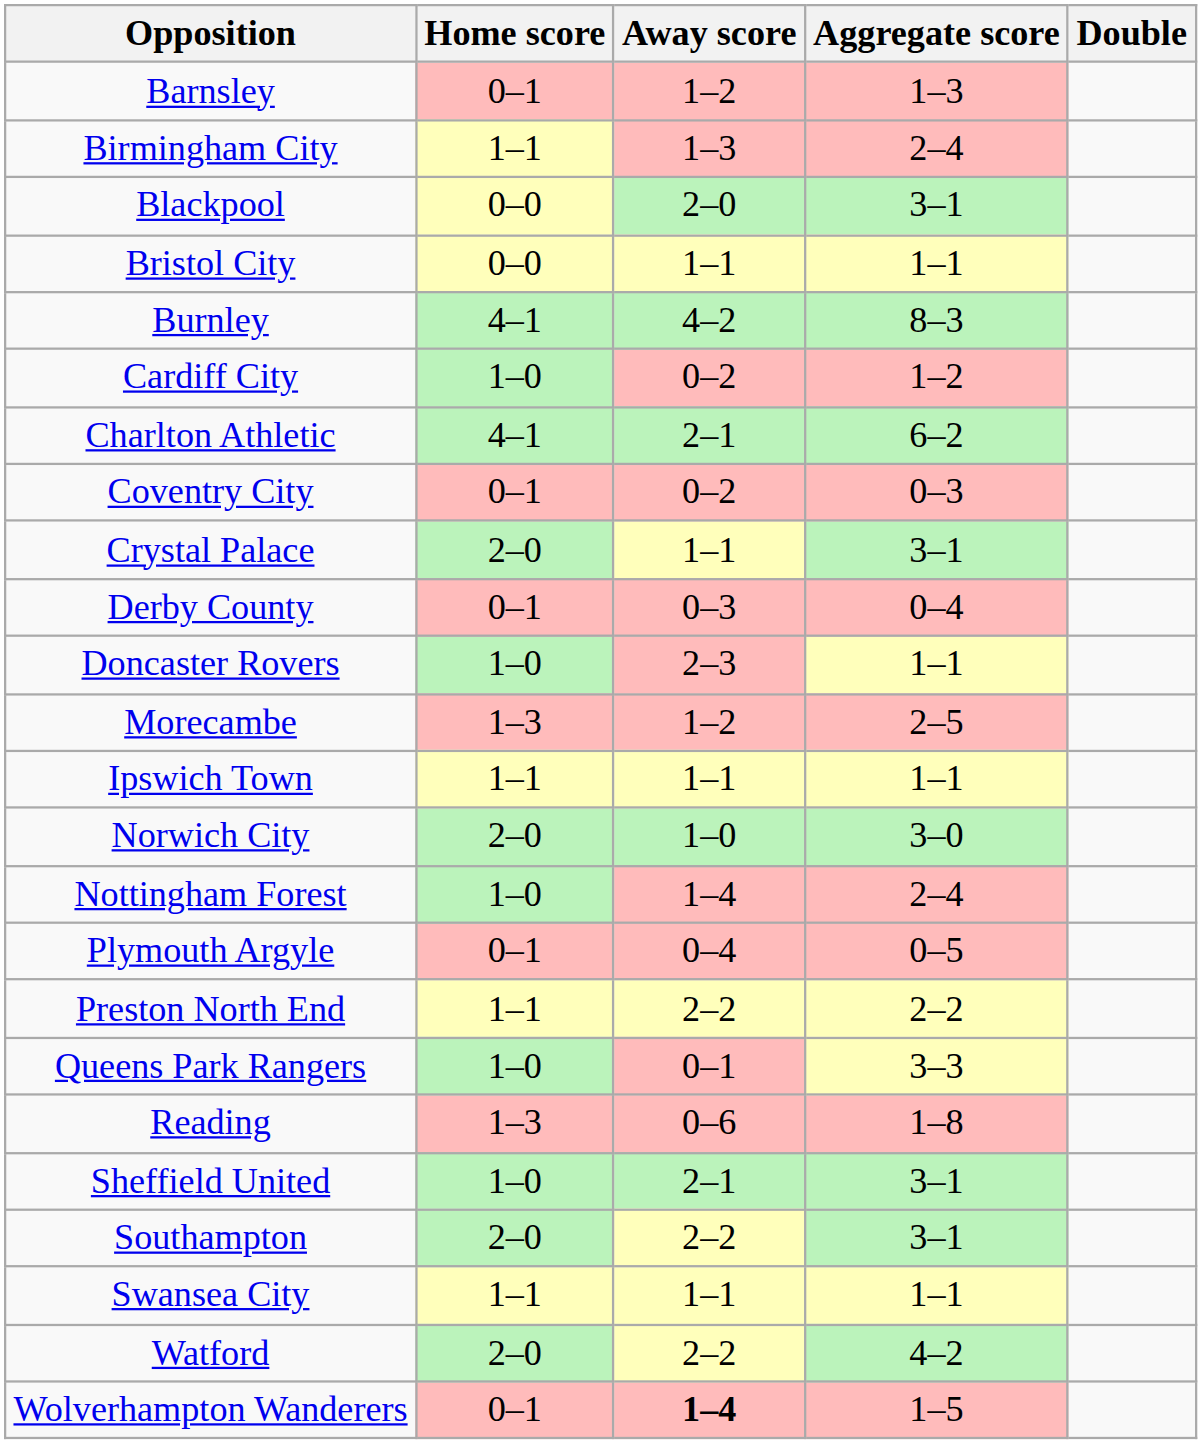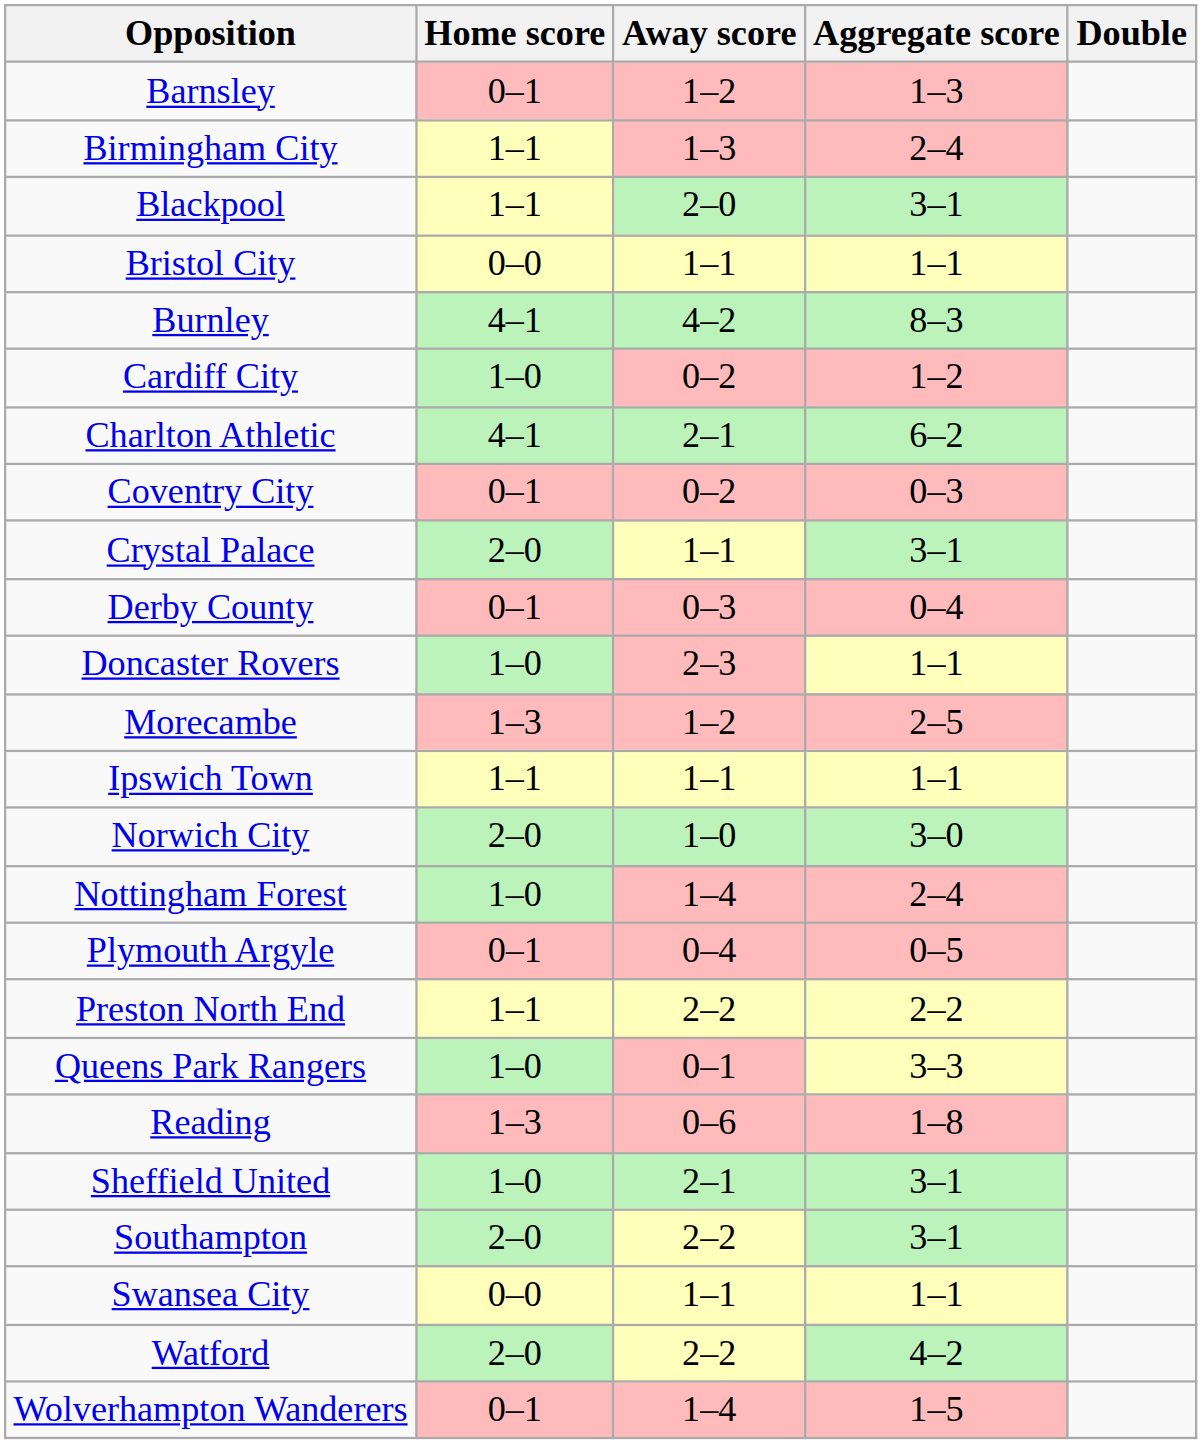 <table class="wikitable" style="text-align: center;">
 <tr>
 <th>Opposition</th>
 <th>Home score</th>
 <th>Away score</th>
 <th>Aggregate score</th>
 <th>Double</th>
 </tr>
 <tr>
 <td><a href='#'>Barnsley</a></td>
 <td style="background:#ffbbbb;">0–1</td>
 <td style="background:#ffbbbb;">1–2</td>
 <td style="background:#ffbbbb;">1–3</td>
 <td></td>
 </tr>
 <tr>
 <td><a href='#'>Birmingham City</a></td>
 <td style="background:#ffffbb;">1–1</td>
 <td style="background:#ffbbbb;">1–3</td>
 <td style="background:#ffbbbb;">2–4</td>
 <td></td>
 </tr>
 <tr>
 <td><a href='#'>Blackpool</a></td>
-<td style="background:#ffffbb;">0–0</td>
+<td style="background:#ffffbb;">1–1</td>
 <td style="background:#bbf3bb;">2–0</td>
 <td style="background:#bbf3bb;">3–1</td>
 <td></td>
 </tr>
 <tr>
 <td><a href='#'>Bristol City</a></td>
 <td style="background:#ffffbb;">0–0</td>
 <td style="background:#ffffbb;">1–1</td>
 <td style="background:#ffffbb;">1–1</td>
 <td></td>
 </tr>
 <tr>
 <td><a href='#'>Burnley</a></td>
 <td style="background:#bbf3bb;">4–1</td>
 <td style="background:#bbf3bb;">4–2</td>
 <td style="background:#bbf3bb;">8–3</td>
 <td></td>
 </tr>
 <tr>
 <td><a href='#'>Cardiff City</a></td>
 <td style="background:#bbf3bb;">1–0</td>
 <td style="background:#ffbbbb;">0–2</td>
 <td style="background:#ffbbbb;">1–2</td>
 <td></td>
 </tr>
 <tr>
 <td><a href='#'>Charlton Athletic</a></td>
 <td style="background:#bbf3bb;">4–1</td>
 <td style="background:#bbf3bb;">2–1</td>
 <td style="background:#bbf3bb;">6–2</td>
 <td></td>
 </tr>
 <tr>
 <td><a href='#'>Coventry City</a></td>
 <td style="background:#ffbbbb;">0–1</td>
 <td style="background:#ffbbbb;">0–2</td>
 <td style="background:#ffbbbb;">0–3</td>
 <td></td>
 </tr>
 <tr>
 <td><a href='#'>Crystal Palace</a></td>
 <td style="background:#bbf3bb;">2–0</td>
 <td style="background:#ffffbb;">1–1</td>
 <td style="background:#bbf3bb;">3–1</td>
 <td></td>
 </tr>
 <tr>
 <td><a href='#'>Derby County</a></td>
 <td style="background:#fbb;">0–1</td>
 <td style="background:#fbb;">0–3</td>
 <td style="background:#fbb;">0–4</td>
 <td></td>
 </tr>
 <tr>
 <td><a href='#'>Doncaster Rovers</a></td>
 <td style="background:#bbf3bb">1–0</td>
 <td style="background:#fbb;">2–3</td>
 <td style="background:#ffffbb;">1–1</td>
 <td></td>
 </tr>
 <tr>
 <td><a href='#'>Morecambe</a></td>
 <td style="background:#fbb;">1–3</td>
 <td style="background:#fbb;">1–2</td>
 <td style="background:#fbb;">2–5</td>
 <td></td>
 </tr>
 <tr>
 <td><a href='#'>Ipswich Town</a></td>
 <td style="background:#ffffbb;">1–1</td>
 <td style="background:#ffffbb;">1–1</td>
 <td style="background:#ffffbb;">1–1</td>
 <td></td>
 </tr>
 <tr>
 <td><a href='#'>Norwich City</a></td>
 <td style="background:#bbf3bb;">2–0</td>
 <td style="background:#bbf3bb;">1–0</td>
 <td style="background:#bbf3bb;">3–0</td>
 <td></td>
 </tr>
 <tr>
 <td><a href='#'>Nottingham Forest</a></td>
 <td style="background:#bbf3bb;">1–0</td>
 <td style="background:#fbb;">1–4</td>
 <td style="background:#fbb;">2–4</td>
 <td></td>
 </tr>
 <tr>
 <td><a href='#'>Plymouth Argyle</a></td>
 <td style="background:#fbb;">0–1</td>
 <td style="background:#fbb;">0–4</td>
 <td style="background:#fbb;">0–5</td>
 <td></td>
 </tr>
 <tr>
 <td><a href='#'>Preston North End</a></td>
 <td style="background:#ffffbb;">1–1</td>
 <td style="background:#ffffbb;">2–2</td>
 <td style="background:#ffffbb;">2–2</td>
 <td></td>
 </tr>
 <tr>
 <td><a href='#'>Queens Park Rangers</a></td>
 <td style="background:#bbf3bb;">1–0</td>
 <td style="background:#fbb;">0–1</td>
 <td style="background:#ffffbb;">3–3</td>
 <td></td>
 </tr>
 <tr>
 <td><a href='#'>Reading</a></td>
 <td style="background:#fbb;">1–3</td>
 <td style="background:#fbb;">0–6</td>
 <td style="background:#fbb;">1–8</td>
 <td></td>
 </tr>
 <tr>
 <td><a href='#'>Sheffield United</a></td>
 <td style="background:#bbf3bb;">1–0</td>
 <td style="background:#bbf3bb;">2–1</td>
 <td style="background:#bbf3bb;">3–1</td>
 <td></td>
 </tr>
 <tr>
 <td><a href='#'>Southampton</a></td>
 <td style="background:#bbf3bb;">2–0</td>
 <td style="background:#ffffbb;">2–2</td>
 <td style="background:#bbf3bb;">3–1</td>
 <td></td>
 </tr>
 <tr>
 <td><a href='#'>Swansea City</a></td>
-<td style="background:#ffffbb;">1–1</td>
+<td style="background:#ffffbb;">0–0</td>
 <td style="background:#ffffbb;">1–1</td>
 <td style="background:#ffffbb;">1–1</td>
 <td></td>
 </tr>
 <tr>
 <td><a href='#'>Watford</a></td>
 <td style="background:#bbf3bb;">2–0</td>
 <td style="background:#ffffbb;">2–2</td>
 <td style="background:#bbf3bb;">4–2</td>
 <td></td>
 </tr>
 <tr>
 <td><a href='#'>Wolverhampton Wanderers</a></td>
 <td style="background:#fbb;">0–1</td>
-<td style="background:#fbb;"><strong>1–4</strong></td>
+<td style="background:#fbb;">1–4</td>
 <td style="background:#fbb;">1–5</td>
 <td></td>
 </tr>
 </table>
